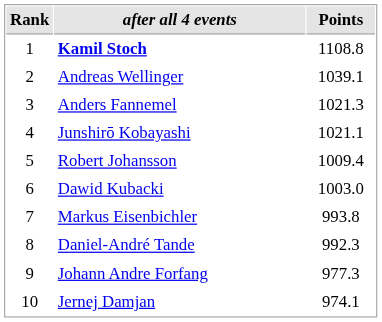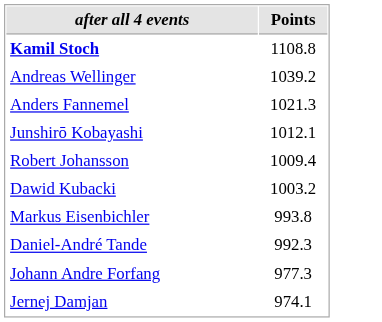 <table cellspacing="1" cellpadding="3" style="border:1px solid #AAAAAA;font-size:86%">
 <tr style="background-color: #E4E4E4;">
-<th style="border-bottom:1px solid #AAAAAA; width: 10px;">Rank</th>
 <th style="border-bottom:1px solid #AAAAAA; width: 200px;"><em>after all 4 events</em></th>
 <th style="border-bottom:1px solid #AAAAAA; width: 50px;">Points</th>
 </tr>
 <tr>
-<td align=center>1</td>
 <td><strong> <a href='#'>Kamil Stoch</a></strong></td>
 <td align=center>1108.8</td>
 </tr>
 <tr>
-<td align=center>2</td>
 <td> <a href='#'>Andreas Wellinger</a></td>
-<td align=center>1039.1</td>
+<td align=center>1039.2</td>
 </tr>
 <tr>
-<td align=center>3</td>
 <td> <a href='#'>Anders Fannemel</a></td>
 <td align=center>1021.3</td>
 </tr>
 <tr>
-<td align=center>4</td>
 <td> <a href='#'>Junshirō Kobayashi</a></td>
-<td align=center>1021.1</td>
+<td align=center>1012.1</td>
 </tr>
 <tr>
-<td align=center>5</td>
 <td> <a href='#'>Robert Johansson</a></td>
 <td align=center>1009.4</td>
 </tr>
 <tr>
-<td align=center>6</td>
 <td> <a href='#'>Dawid Kubacki</a></td>
-<td align=center>1003.0</td>
+<td align=center>1003.2</td>
 </tr>
 <tr>
-<td align=center>7</td>
 <td> <a href='#'>Markus Eisenbichler</a></td>
 <td align=center>993.8</td>
 </tr>
 <tr>
-<td align=center>8</td>
 <td> <a href='#'>Daniel-André Tande</a></td>
 <td align=center>992.3</td>
 </tr>
 <tr>
-<td align=center>9</td>
 <td> <a href='#'>Johann Andre Forfang</a></td>
 <td align=center>977.3</td>
 </tr>
 <tr>
-<td align=center>10</td>
 <td> <a href='#'>Jernej Damjan</a></td>
 <td align=center>974.1</td>
 </tr>
 </table>
